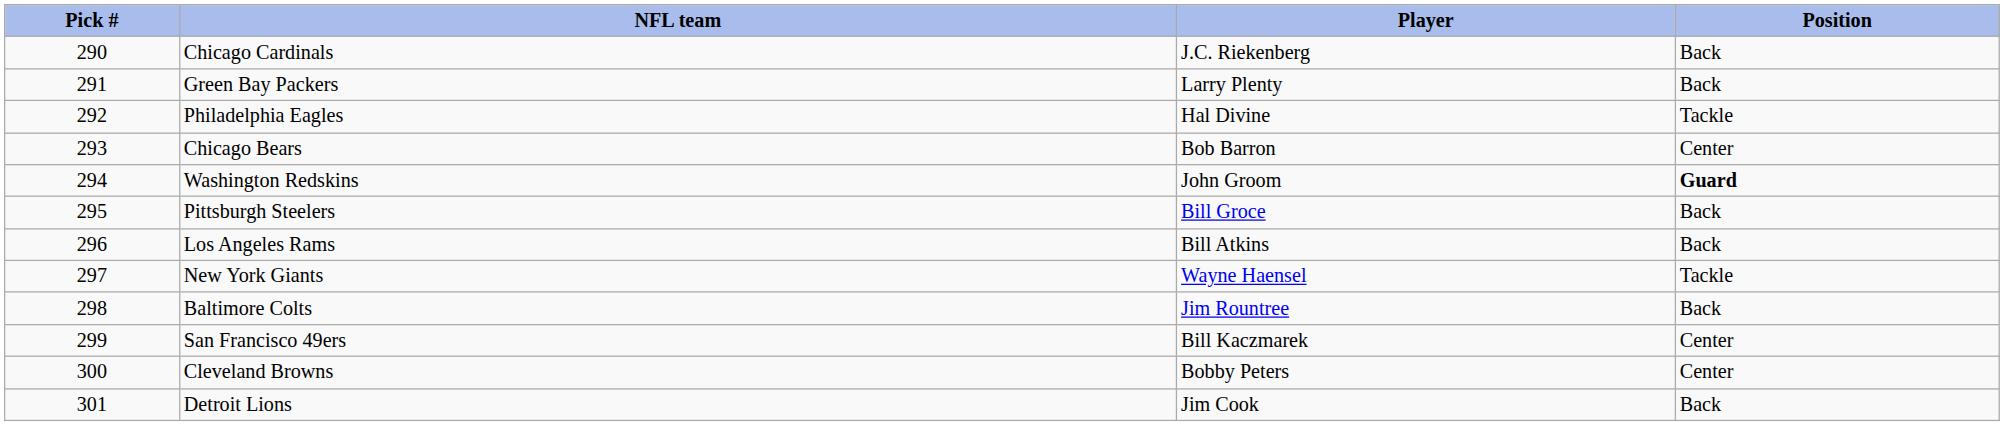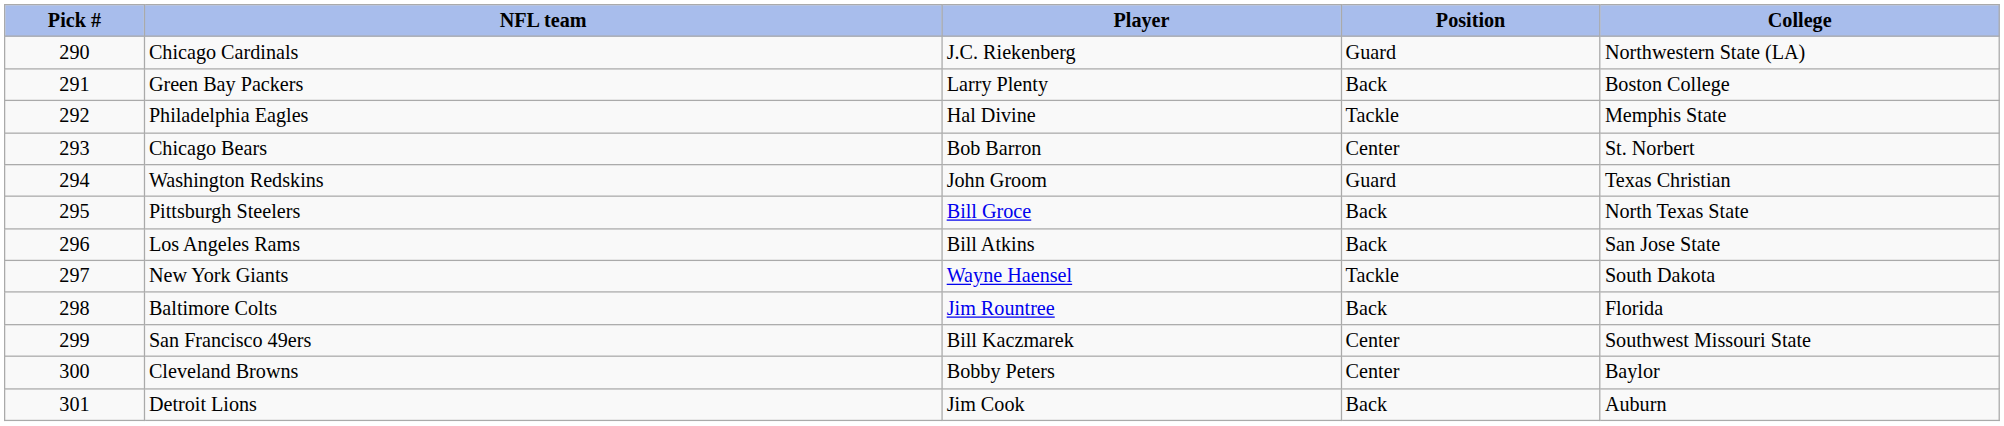 <table class="wikitable sortable sortable" style="width: 100%">
 <tr>
 <th style="background:#A8BDEC;" width=7%>Pick #</th>
 <th width=40% style="background:#A8BDEC;">NFL team</th>
 <th width=20% style="background:#A8BDEC;">Player</th>
 <th width=13% style="background:#A8BDEC;">Position</th>
+<th style="background:#A8BDEC;">College</th>
 </tr>
 <tr>
 <td align=center>290</td>
 <td>Chicago Cardinals</td>
 <td>J.C. Riekenberg</td>
-<td>Back</td>
+<td>Guard</td>
+<td>Northwestern State (LA)</td>
 </tr>
 <tr>
 <td align=center>291</td>
 <td>Green Bay Packers</td>
 <td>Larry Plenty</td>
 <td>Back</td>
+<td>Boston College</td>
 </tr>
 <tr>
 <td align=center>292</td>
 <td>Philadelphia Eagles</td>
 <td>Hal Divine</td>
 <td>Tackle</td>
+<td>Memphis State</td>
 </tr>
 <tr>
 <td align=center>293</td>
 <td>Chicago Bears</td>
 <td>Bob Barron</td>
 <td>Center</td>
+<td>St. Norbert</td>
 </tr>
 <tr>
 <td align=center>294</td>
 <td>Washington Redskins</td>
 <td>John Groom</td>
-<td><strong>Guard</strong></td>
+<td>Guard</td>
+<td>Texas Christian</td>
 </tr>
 <tr>
 <td align=center>295</td>
 <td>Pittsburgh Steelers</td>
 <td><a href='#'>Bill Groce</a></td>
 <td>Back</td>
+<td>North Texas State</td>
 </tr>
 <tr>
 <td align=center>296</td>
 <td>Los Angeles Rams</td>
 <td>Bill Atkins</td>
 <td>Back</td>
+<td>San Jose State</td>
 </tr>
 <tr>
 <td align=center>297</td>
 <td>New York Giants</td>
 <td><a href='#'>Wayne Haensel</a></td>
 <td>Tackle</td>
+<td>South Dakota</td>
 </tr>
 <tr>
 <td align=center>298</td>
 <td>Baltimore Colts</td>
 <td><a href='#'>Jim Rountree</a></td>
 <td>Back</td>
+<td>Florida</td>
 </tr>
 <tr>
 <td align=center>299</td>
 <td>San Francisco 49ers</td>
 <td>Bill Kaczmarek</td>
 <td>Center</td>
+<td>Southwest Missouri State</td>
 </tr>
 <tr>
 <td align=center>300</td>
 <td>Cleveland Browns</td>
 <td>Bobby Peters</td>
 <td>Center</td>
+<td>Baylor</td>
 </tr>
 <tr>
 <td align=center>301</td>
 <td>Detroit Lions</td>
 <td>Jim Cook</td>
 <td>Back</td>
+<td>Auburn</td>
 </tr>
 </table>
